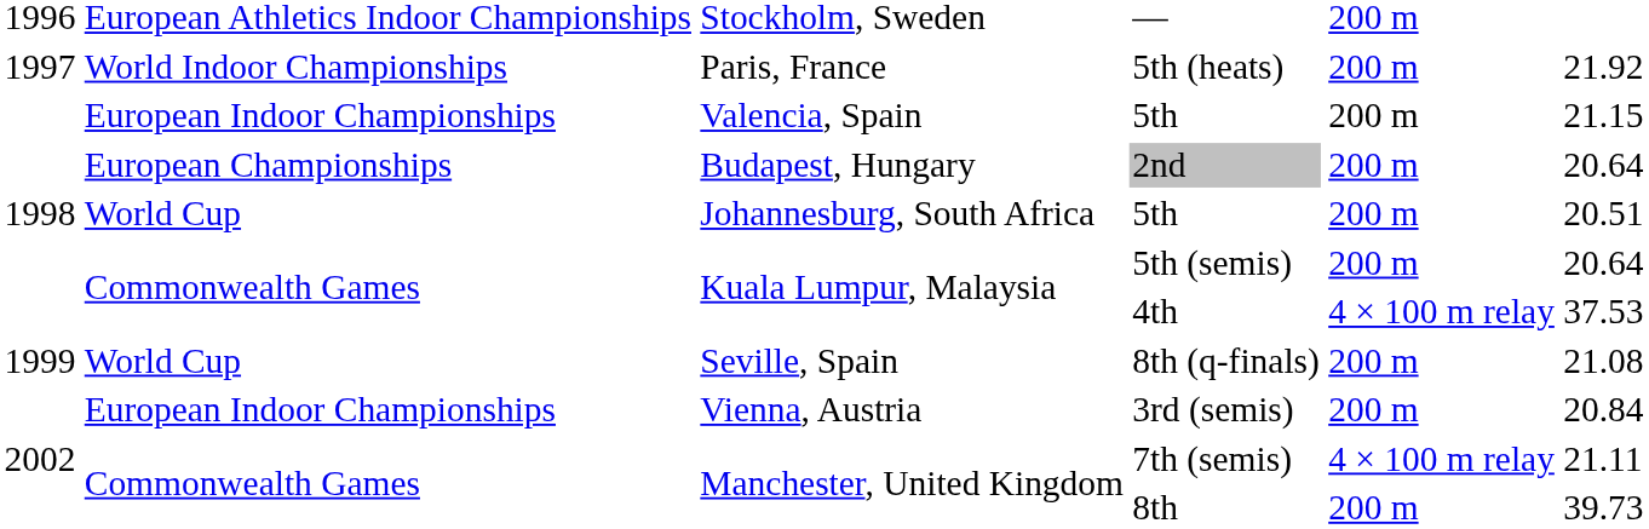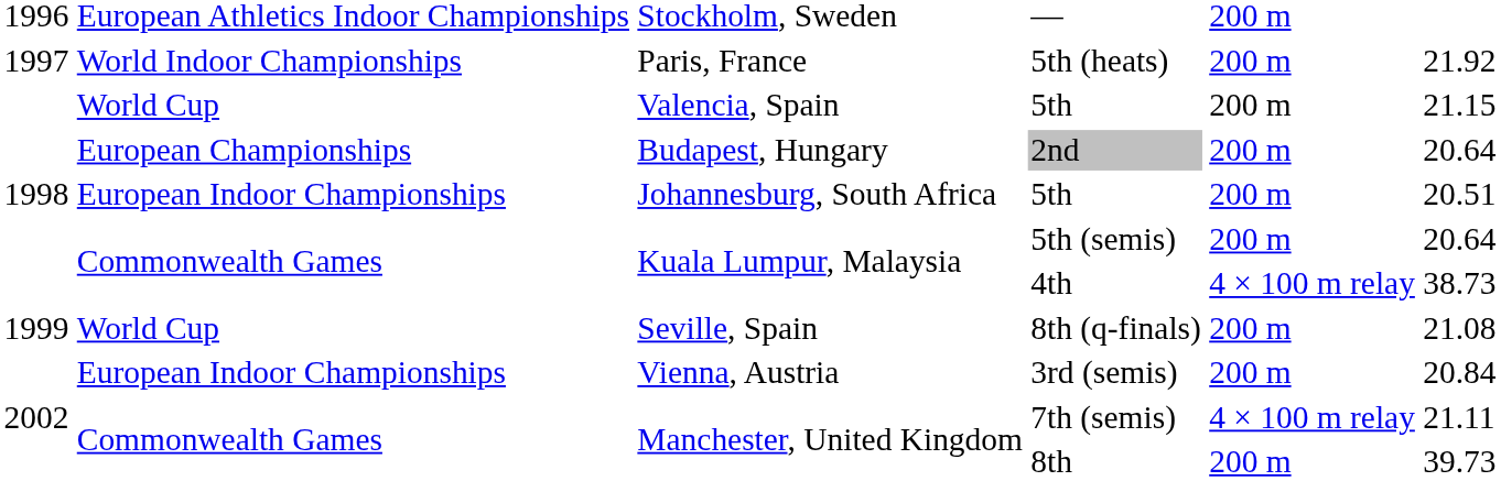 <table>
 <tr>
 <td>1996</td>
 <td><a href='#'>European Athletics Indoor Championships</a></td>
 <td><a href='#'>Stockholm</a>, Sweden</td>
 <td>—</td>
 <td><a href='#'>200 m</a></td>
 <td></td>
 </tr>
 <tr>
 <td>1997</td>
 <td><a href='#'>World Indoor Championships</a></td>
 <td>Paris, France</td>
 <td>5th (heats)</td>
 <td><a href='#'>200 m</a></td>
 <td>21.92</td>
 </tr>
 <tr>
 <td rowspan=5>1998</td>
-<td><a href='#'>European Indoor Championships</a></td>
+<td><a href='#'>World Cup</a></td>
 <td><a href='#'>Valencia</a>, Spain</td>
 <td>5th</td>
 <td>200 m</td>
 <td>21.15</td>
 </tr>
 <tr>
 <td><a href='#'>European Championships</a></td>
 <td><a href='#'>Budapest</a>, Hungary</td>
 <td bgcolor=silver>2nd</td>
 <td><a href='#'>200 m</a></td>
 <td>20.64</td>
 </tr>
 <tr>
-<td><a href='#'>World Cup</a></td>
+<td><a href='#'>European Indoor Championships</a></td>
 <td><a href='#'>Johannesburg</a>, South Africa</td>
 <td>5th</td>
 <td><a href='#'>200 m</a></td>
 <td>20.51</td>
 </tr>
 <tr>
 <td rowspan=2><a href='#'>Commonwealth Games</a></td>
 <td rowspan=2><a href='#'>Kuala Lumpur</a>, Malaysia</td>
 <td>5th (semis)</td>
 <td><a href='#'>200 m</a></td>
 <td>20.64</td>
 </tr>
 <tr>
 <td>4th</td>
 <td><a href='#'>4 × 100 m relay</a></td>
-<td>37.53</td>
+<td>38.73</td>
 </tr>
 <tr>
 <td>1999</td>
 <td><a href='#'>World Cup</a></td>
 <td><a href='#'>Seville</a>, Spain</td>
 <td>8th (q-finals)</td>
 <td><a href='#'>200 m</a></td>
 <td>21.08</td>
 </tr>
 <tr>
 <td rowspan=3>2002</td>
 <td><a href='#'>European Indoor Championships</a></td>
 <td><a href='#'>Vienna</a>, Austria</td>
 <td>3rd (semis)</td>
 <td><a href='#'>200 m</a></td>
 <td>20.84</td>
 </tr>
 <tr>
 <td rowspan=2><a href='#'>Commonwealth Games</a></td>
 <td rowspan=2><a href='#'>Manchester</a>, United Kingdom</td>
 <td>7th (semis)</td>
 <td><a href='#'>4 × 100 m relay</a></td>
 <td>21.11</td>
 </tr>
 <tr>
 <td>8th</td>
 <td><a href='#'>200 m</a></td>
 <td>39.73</td>
 </tr>
 </table>
